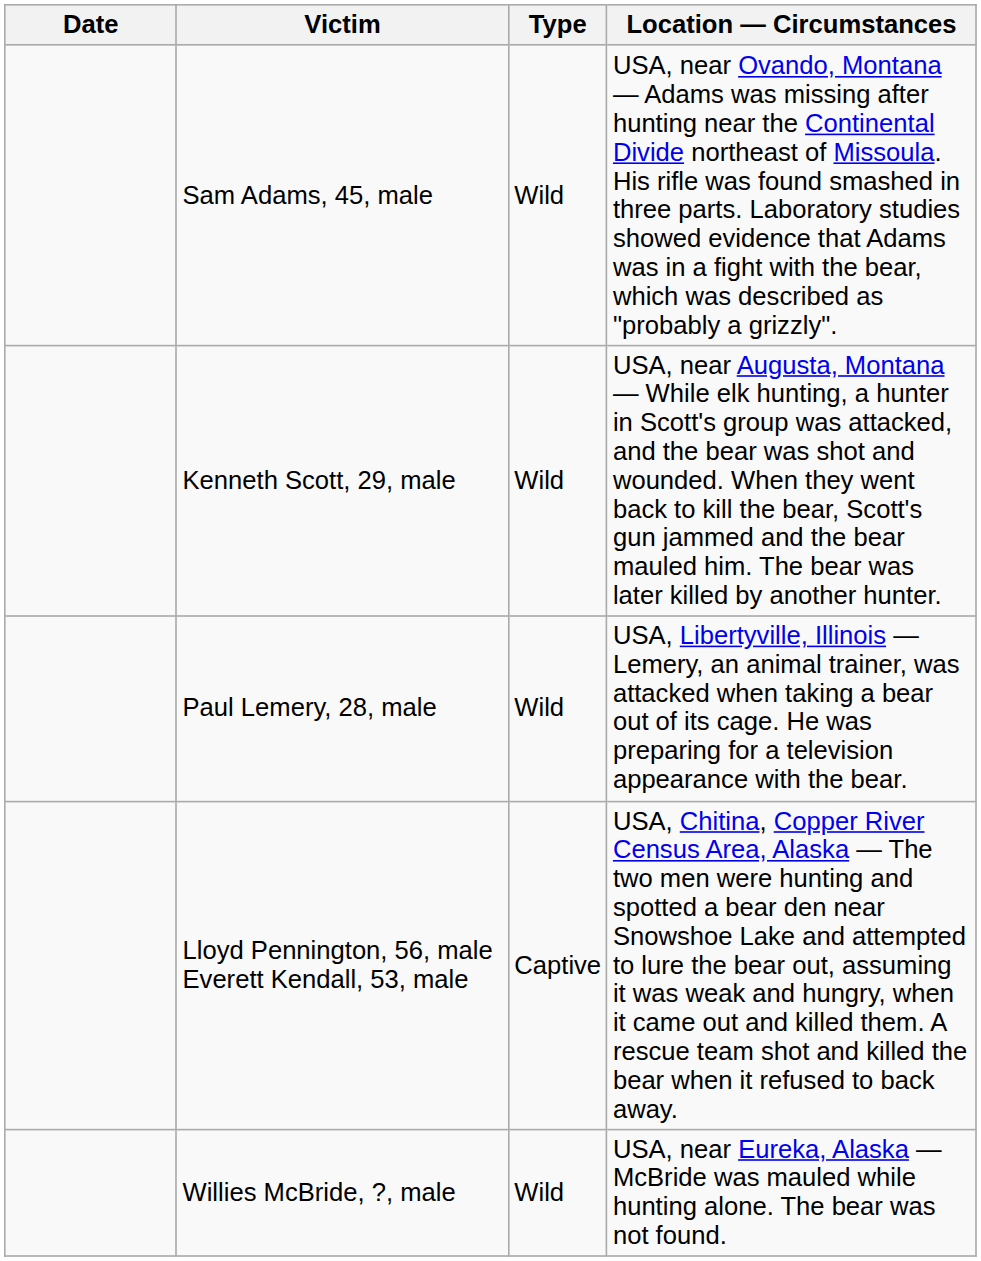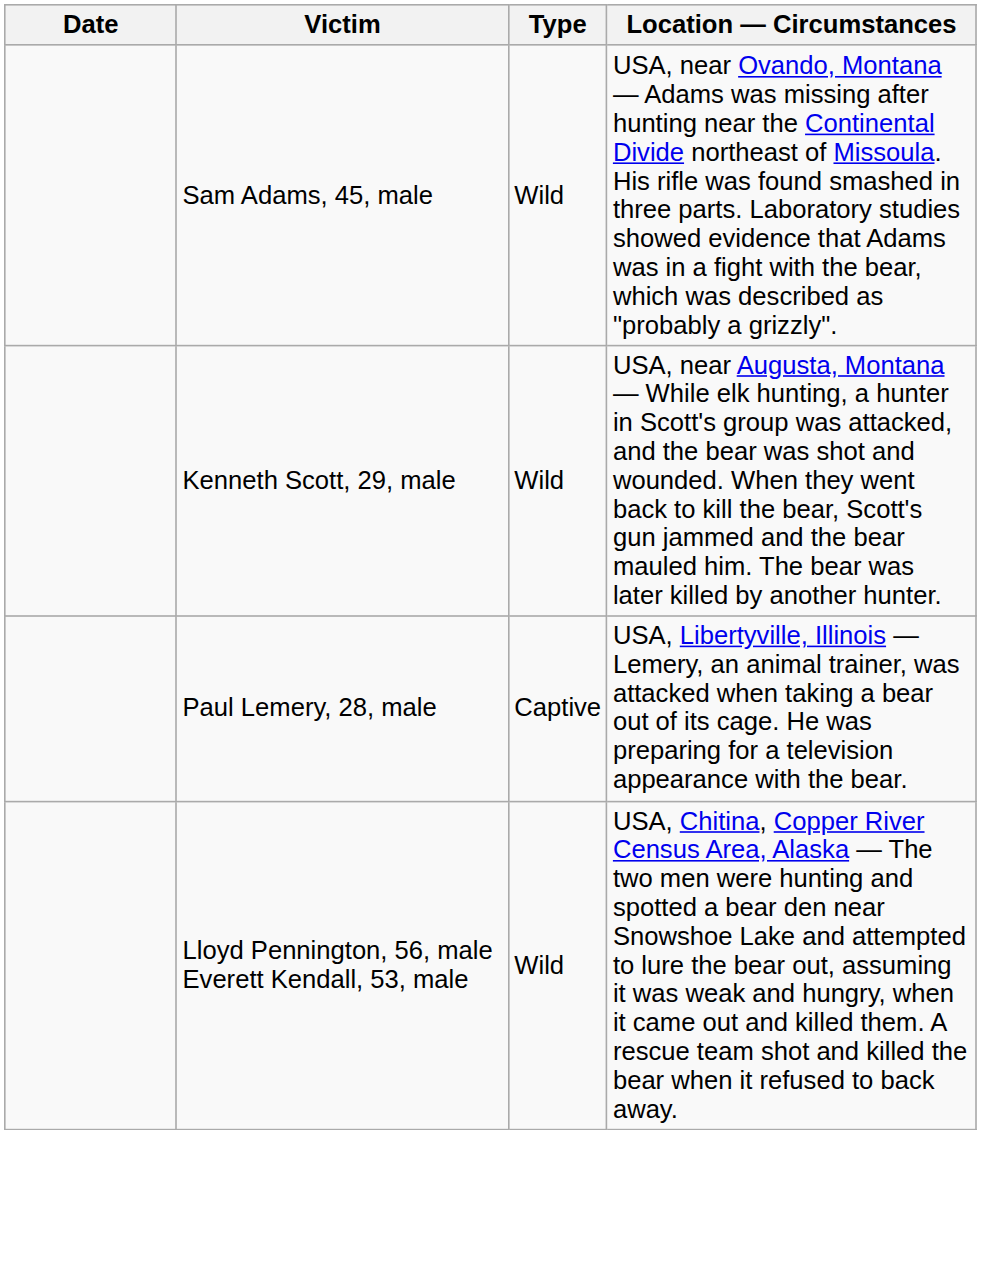 <table class="wikitable sortable">
 <tr>
 <th style="width:100px;" class="unsortable">Date</th>
 <th style="width:200px;" class="unsortable">Victim</th>
 <th class="unsortable">Type</th>
 <th class=unsortable>Location — Circumstances</th>
 </tr>
 <tr>
 <td></td>
 <td>Sam Adams, 45, male</td>
 <td>Wild</td>
 <td>USA, near <a href='#'>Ovando, Montana</a> — Adams was missing after hunting near the <a href='#'>Continental Divide</a> northeast of <a href='#'>Missoula</a>. His rifle was found smashed in three parts. Laboratory studies showed evidence that Adams was in a fight with the bear, which was described as "probably a grizzly".</td>
 </tr>
 <tr>
 <td></td>
 <td>Kenneth Scott, 29, male</td>
 <td>Wild</td>
 <td>USA, near <a href='#'>Augusta, Montana</a> — While elk hunting, a hunter in Scott's group was attacked, and the bear was shot and wounded. When they went back to kill the bear, Scott's gun jammed and the bear mauled him. The bear was later killed by another hunter.</td>
 </tr>
 <tr>
 <td></td>
 <td>Paul Lemery, 28, male</td>
-<td>Wild</td>
+<td>Captive</td>
 <td>USA, <a href='#'>Libertyville, Illinois</a> — Lemery, an animal trainer, was attacked when taking a bear out of its cage. He was preparing for a television appearance with the bear.</td>
 </tr>
 <tr>
 <td></td>
 <td>Lloyd Pennington, 56, male Everett Kendall, 53, male</td>
-<td>Captive</td>
+<td>Wild</td>
 <td>USA, <a href='#'>Chitina</a>, <a href='#'>Copper River Census Area, Alaska</a> — The two men were hunting and spotted a bear den near Snowshoe Lake and attempted to lure the bear out, assuming it was weak and hungry, when it came out and killed them. A rescue team shot and killed the bear when it refused to back away.</td>
 </tr>
-<tr>
-<td></td>
-<td>Willies McBride, ?, male</td>
-<td>Wild</td>
-<td>USA, near <a href='#'>Eureka, Alaska</a> — McBride was mauled while hunting alone. The bear was not found.</td>
-</tr>
 </table>
